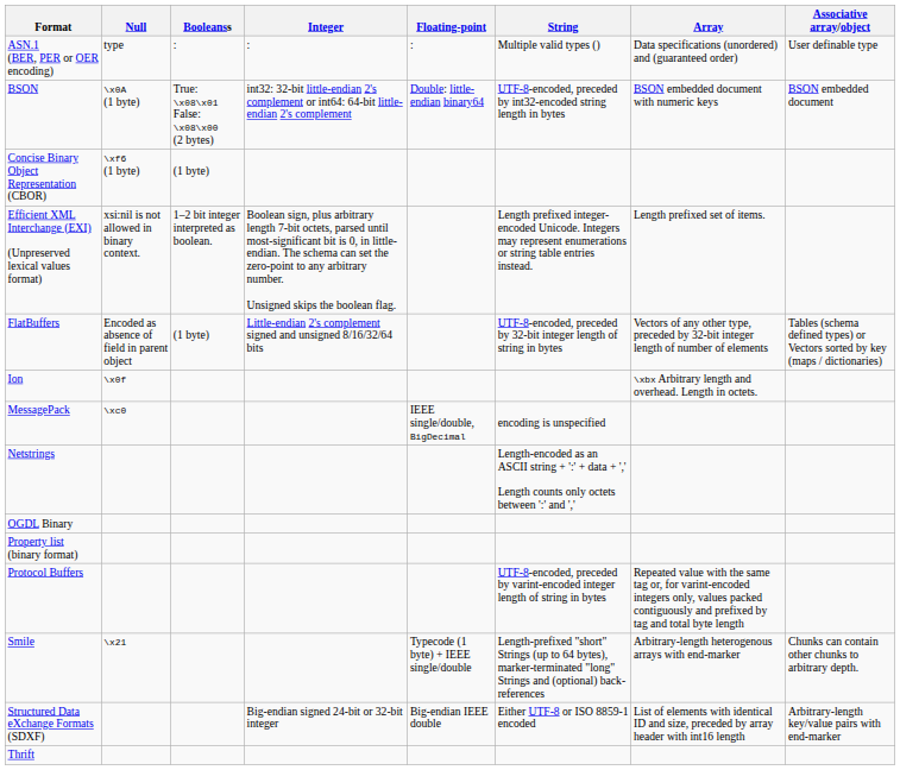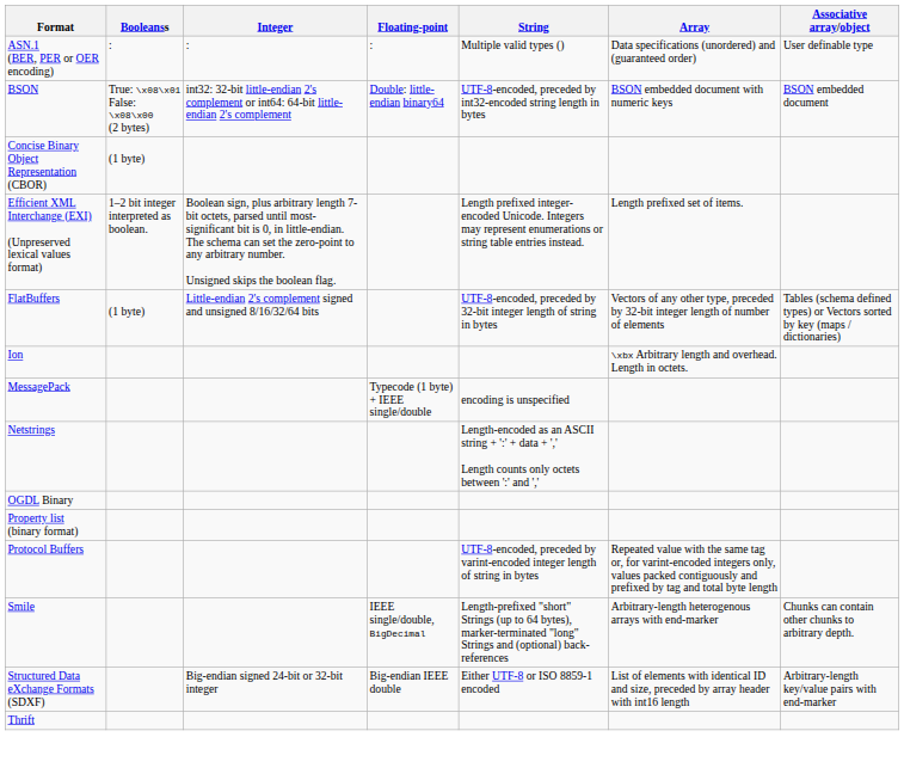 <table class="wikitable sortable sort-under mw-collapsible sticky-table-head sticky-table-col1">
 <tr style="vertical-align:bottom;">
 <th>Format</th>
-<th><a href='#'>Null</a></th>
 <th><a href='#'>Booleans</a>s</th>
 <th><a href='#'>Integer</a></th>
 <th><a href='#'>Floating-point</a></th>
 <th><a href='#'>String</a></th>
 <th><a href='#'>Array</a></th>
 <th><a href='#'>Associative array</a>/<a href='#'>object</a></th>
 </tr>
 <tr style="vertical-align:top;">
 <td><a href='#'>ASN.1</a><br>(<a href='#'>BER</a>, <a href='#'>PER</a> or <a href='#'>OER</a> encoding)</td>
-<td> type</td>
 <td>: </td>
 <td>: </td>
 <td>:</td>
 <td>Multiple valid types ()</td>
 <td>Data specifications  (unordered) and  (guaranteed order)</td>
 <td>User definable type</td>
 </tr>
 <tr style="vertical-align:top;">
 <td><a href='#'>BSON</a></td>
-<td><code>\x0A</code><br>(1 byte)</td>
 <td>True: <code>\x08\x01</code><br>False: <code>\x08\x00</code><br>(2 bytes)</td>
 <td>int32: 32-bit <a href='#'>little-endian</a> <a href='#'>2's complement</a> or int64: 64-bit <a href='#'>little-endian</a> <a href='#'>2's complement</a></td>
 <td><a href='#'>Double</a>: <a href='#'>little-endian</a> <a href='#'>binary64</a></td>
 <td><a href='#'>UTF-8</a>-encoded, preceded by int32-encoded string length in bytes</td>
 <td><a href='#'>BSON</a> embedded document with numeric keys</td>
 <td><a href='#'>BSON</a> embedded document</td>
 </tr>
 <tr style="vertical-align:top;">
 <td><a href='#'>Concise Binary Object Representation</a> (CBOR)</td>
-<td><code>\xf6</code><br>(1 byte)</td>
 <td><br>(1 byte)</td>
 <td></td>
 <td></td>
 <td></td>
 <td></td>
 <td></td>
 </tr>
 <tr style="vertical-align:top;">
 <td><a href='#'>Efficient XML Interchange (EXI)</a><br><br>(Unpreserved lexical values format)</td>
-<td>xsi:nil is not allowed in binary context.</td>
 <td>1–2 bit integer interpreted as boolean.</td>
 <td>Boolean sign, plus arbitrary length 7-bit octets, parsed until most-significant bit is 0, in little-endian. The schema can set the zero-point to any arbitrary number.<br><br>Unsigned skips the boolean flag.</td>
 <td></td>
 <td>Length prefixed integer-encoded Unicode. Integers may represent enumerations or string table entries instead.</td>
 <td>Length prefixed set of items.</td>
 <td></td>
 </tr>
 <tr style="vertical-align:top;">
 <td><a href='#'>FlatBuffers</a></td>
-<td>Encoded as absence of field in parent object</td>
 <td><br>(1 byte)</td>
 <td><a href='#'>Little-endian</a> <a href='#'>2's complement</a> signed and unsigned 8/16/32/64 bits</td>
 <td></td>
 <td><a href='#'>UTF-8</a>-encoded, preceded by 32-bit integer length of string in bytes</td>
 <td>Vectors of any other type, preceded by 32-bit integer length of number of elements</td>
 <td>Tables (schema defined types) or Vectors sorted by key (maps / dictionaries)</td>
 </tr>
 <tr style="vertical-align:top;">
 <td><a href='#'>Ion</a></td>
-<td><code>\x0f</code></td>
 <td></td>
 <td></td>
 <td></td>
 <td></td>
 <td><code>\xbx</code> Arbitrary length and overhead. Length in octets.</td>
 <td></td>
 </tr>
 <tr style="vertical-align:top;">
 <td><a href='#'>MessagePack</a></td>
-<td><code>\xc0</code></td>
 <td></td>
 <td></td>
-<td>IEEE single/double, <code>BigDecimal</code></td>
+<td>Typecode (1 byte) + IEEE single/double</td>
 <td><br>encoding is unspecified</td>
 <td></td>
 <td></td>
 </tr>
 <tr style="vertical-align:top;">
 <td><a href='#'>Netstrings</a></td>
-<td></td>
 <td></td>
 <td></td>
 <td></td>
 <td>Length-encoded as an ASCII string + ':' + data + ','<br><br>Length counts only octets between ':' and ','</td>
 <td></td>
 <td></td>
 </tr>
 <tr style="vertical-align:top;">
 <td><a href='#'>OGDL</a> Binary</td>
 <td></td>
 <td></td>
 <td></td>
 <td></td>
 <td></td>
 <td></td>
-<td></td>
 </tr>
 <tr style="vertical-align:top;">
 <td><a href='#'>Property list</a><br>(binary format)</td>
-<td></td>
 <td></td>
 <td></td>
 <td></td>
 <td></td>
 <td></td>
 <td></td>
 </tr>
 <tr style="vertical-align:top;">
 <td><a href='#'>Protocol Buffers</a></td>
 <td></td>
 <td></td>
 <td></td>
-<td></td>
 <td><a href='#'>UTF-8</a>-encoded, preceded by varint-encoded integer length of string in bytes</td>
 <td>Repeated value with the same tag or, for varint-encoded integers only, values packed contiguously and prefixed by tag and total byte length</td>
 <td></td>
 </tr>
 <tr style="vertical-align:top;">
 <td><a href='#'>Smile</a></td>
-<td><code>\x21</code></td>
 <td></td>
 <td></td>
-<td>Typecode (1 byte) + IEEE single/double</td>
+<td>IEEE single/double, <code>BigDecimal</code></td>
 <td>Length-prefixed "short" Strings (up to 64 bytes), marker-terminated "long" Strings and (optional) back-references</td>
 <td>Arbitrary-length heterogenous arrays with end-marker</td>
 <td>Chunks can contain other chunks to arbitrary depth.</td>
 </tr>
 <tr style="vertical-align:top;">
 <td><a href='#'>Structured Data eXchange Formats</a> (SDXF)</td>
-<td></td>
 <td></td>
 <td>Big-endian signed 24-bit or 32-bit integer</td>
 <td>Big-endian IEEE double</td>
 <td>Either <a href='#'>UTF-8</a> or ISO 8859-1 encoded</td>
 <td>List of elements with identical ID and size, preceded by array header with int16 length</td>
 <td>Arbitrary-length key/value pairs with end-marker</td>
 </tr>
 <tr style="vertical-align:top;">
 <td><a href='#'>Thrift</a></td>
 <td></td>
 <td></td>
 <td></td>
 <td></td>
 <td></td>
 <td></td>
-<td></td>
 </tr>
 </table>
